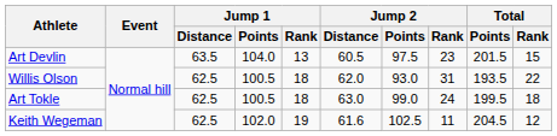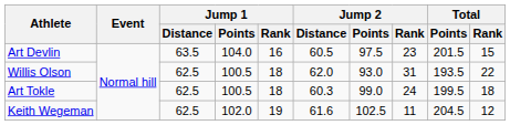 <table class=wikitable style=font-size:90%;text-align:center>
 <tr>
 <th rowspan=2>Athlete</th>
 <th rowspan=2>Event</th>
 <th colspan=3>Jump 1</th>
 <th colspan=3>Jump 2</th>
 <th colspan=2>Total</th>
 </tr>
 <tr>
 <th>Distance</th>
 <th>Points</th>
 <th>Rank</th>
 <th>Distance</th>
 <th>Points</th>
 <th>Rank</th>
 <th>Points</th>
 <th>Rank</th>
 </tr>
 <tr>
 <td align=left><a href='#'>Art Devlin</a></td>
 <td align=left rowspan=4><a href='#'>Normal hill</a></td>
 <td>63.5</td>
 <td>104.0</td>
-<td>13</td>
+<td>16</td>
 <td>60.5</td>
 <td>97.5</td>
 <td>23</td>
 <td>201.5</td>
 <td>15</td>
 </tr>
 <tr>
 <td align=left><a href='#'>Willis Olson</a></td>
 <td>62.5</td>
 <td>100.5</td>
 <td>18</td>
 <td>62.0</td>
 <td>93.0</td>
 <td>31</td>
 <td>193.5</td>
 <td>22</td>
 </tr>
 <tr>
 <td align=left><a href='#'>Art Tokle</a></td>
 <td>62.5</td>
 <td>100.5</td>
 <td>18</td>
-<td>63.0</td>
+<td>60.3</td>
 <td>99.0</td>
 <td>24</td>
 <td>199.5</td>
 <td>18</td>
 </tr>
 <tr>
 <td align=left><a href='#'>Keith Wegeman</a></td>
 <td>62.5</td>
 <td>102.0</td>
 <td>19</td>
 <td>61.6</td>
 <td>102.5</td>
 <td>11</td>
 <td>204.5</td>
 <td>12</td>
 </tr>
 </table>
